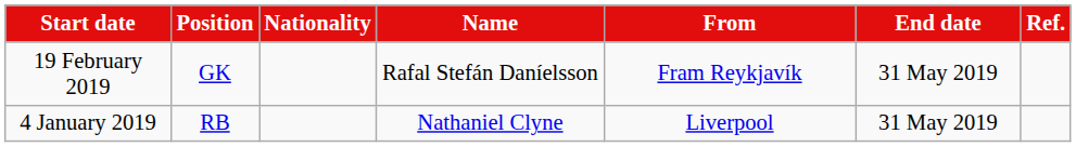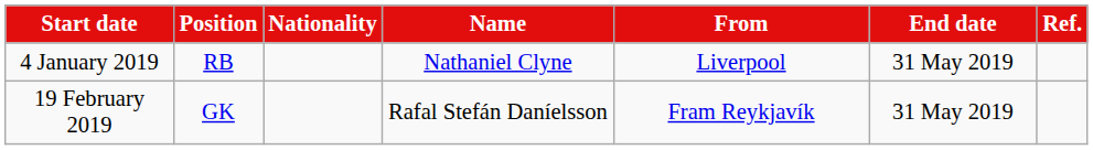 <table class="wikitable" style="text-align:center; font-size:90%; ">
 <tr>
 <th style="background:#E20E0E; color:white; width:100px;">Start date</th>
 <th style="background:#E20E0E; color:white; width:50px;">Position</th>
 <th style="background:#E20E0E; color:white; width:50px;">Nationality</th>
 <th style="background:#E20E0E; color:white; width:140px;">Name</th>
 <th style="background:#E20E0E; color:white; width:155px;">From</th>
 <th style="background:#E20E0E; color:white; width:100px;">End date</th>
 <th style="background:#E20E0E; color:white; width:25px;">Ref.</th>
 </tr>
 <tr>
+<td>4 January 2019</td>
+<td><a href='#'>RB</a></td>
+<td></td>
+<td><a href='#'>Nathaniel Clyne</a></td>
+<td><a href='#'>Liverpool</a></td>
+<td>31 May 2019</td>
+<td></td>
+</tr>
+<tr>
 <td>19 February 2019</td>
 <td><a href='#'>GK</a></td>
 <td></td>
 <td>Rafal Stefán Daníelsson</td>
 <td> <a href='#'>Fram Reykjavík</a></td>
 <td>31 May 2019</td>
 <td></td>
 </tr>
-<tr>
-<td>4 January 2019</td>
-<td><a href='#'>RB</a></td>
-<td></td>
-<td><a href='#'>Nathaniel Clyne</a></td>
-<td><a href='#'>Liverpool</a></td>
-<td>31 May 2019</td>
-<td></td>
-</tr>
 </table>
